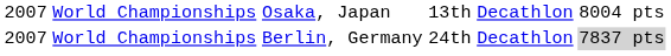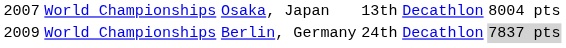 <table>
 <tr>
 <td>2007</td>
 <td><a href='#'>World Championships</a></td>
 <td><a href='#'>Osaka</a>, Japan</td>
 <td>13th</td>
 <td><a href='#'>Decathlon</a></td>
 <td>8004 pts</td>
 </tr>
 <tr>
-<td>2007</td>
+<td>2009</td>
 <td><a href='#'>World Championships</a></td>
 <td><a href='#'>Berlin</a>, Germany</td>
 <td>24th</td>
 <td><a href='#'>Decathlon</a></td>
 <td style="background: lightgrey;">7837 pts</td>
 </tr>
 </table>
